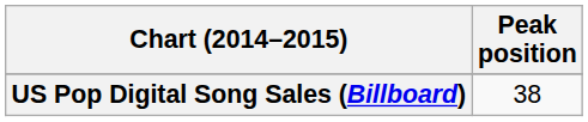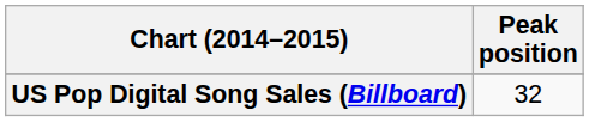 <table class="wikitable sortable plainrowheaders" style="text-align:center">
 <tr>
 <th scope="col">Chart (2014–2015)</th>
 <th scope="col">Peak<br>position</th>
 </tr>
 <tr>
 </tr>
 <tr>
 <th scope="row">US Pop Digital Song Sales (<a href='#'><em>Billboard</em></a>)</th>
-<td>38</td>
+<td>32</td>
 </tr>
 </table>
